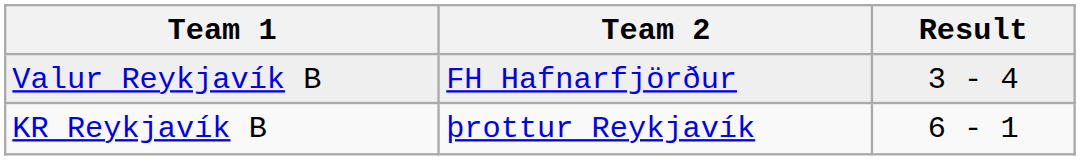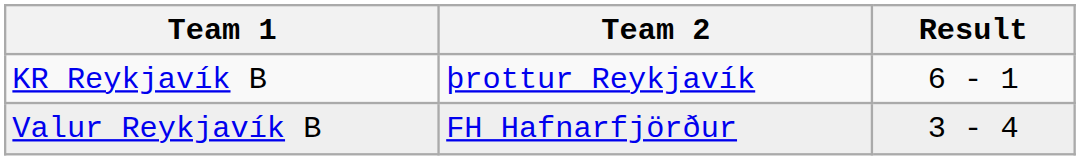 <table class="wikitable">
 <tr>
 <th width="180">Team 1</th>
 <th width="180">Team 2</th>
 <th width="80">Result</th>
 </tr>
+<tr>
+<td><a href='#'>KR Reykjavík</a> B</td>
+<td><a href='#'>þrottur Reykjavík</a></td>
+<td align="center">6 - 1</td>
+</tr>
 <tr style="background:#EFEFEF">
 <td><a href='#'>Valur Reykjavík</a> B</td>
 <td><a href='#'>FH Hafnarfjörður</a></td>
 <td align="center">3 - 4</td>
 </tr>
-<tr>
-<td><a href='#'>KR Reykjavík</a> B</td>
-<td><a href='#'>þrottur Reykjavík</a></td>
-<td align="center">6 - 1</td>
-</tr>
 </table>
